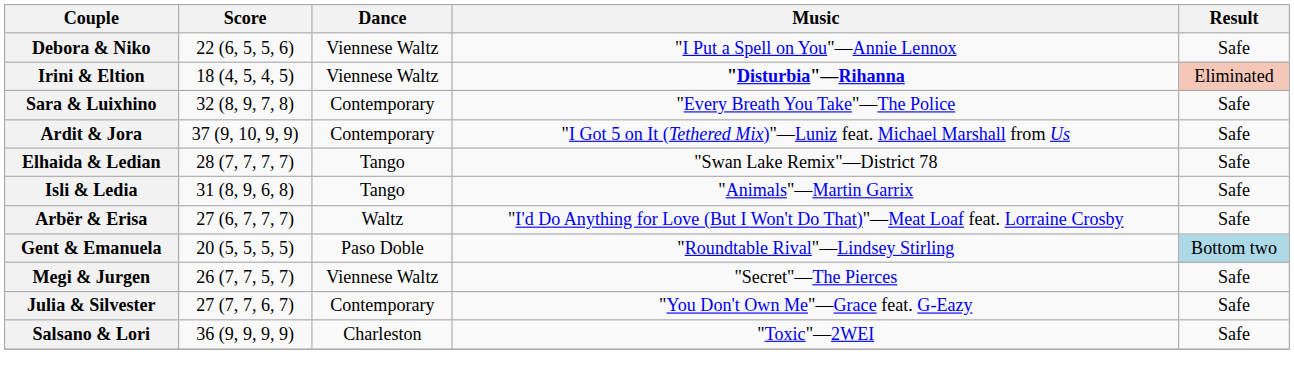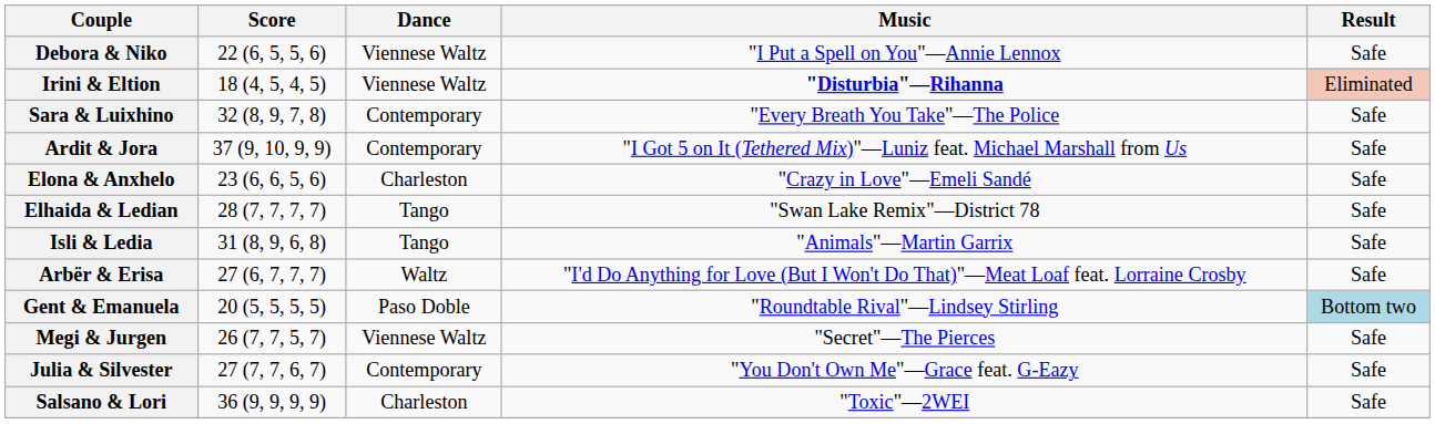 <table class="wikitable sortable" style="text-align:center; width: 90%">
 <tr>
 <th scope="col">Couple</th>
 <th scope="col">Score</th>
 <th scope="col" class="unsortable">Dance</th>
 <th scope="col" class="unsortable">Music</th>
 <th scope="col" class="unsortable">Result</th>
 </tr>
 <tr>
 <th scope="row">Debora & Niko</th>
 <td>22 (6, 5, 5, 6)</td>
 <td>Viennese Waltz</td>
 <td>"<a href='#'>I Put a Spell on You</a>"—<a href='#'>Annie Lennox</a></td>
 <td>Safe</td>
 </tr>
 <tr>
 <th scope="row">Irini & Eltion</th>
 <td>18 (4, 5, 4, 5)</td>
 <td>Viennese Waltz</td>
 <td><strong>"<a href='#'>Disturbia</a>"—<a href='#'>Rihanna</a></strong></td>
 <td bgcolor= f4c7b8>Eliminated</td>
 </tr>
 <tr>
 <th scope="row">Sara & Luixhino</th>
 <td>32 (8, 9, 7, 8)</td>
 <td>Contemporary</td>
 <td>"<a href='#'>Every Breath You Take</a>"—<a href='#'>The Police</a></td>
 <td>Safe</td>
 </tr>
 <tr>
 <th scope="row">Ardit & Jora</th>
 <td>37 (9, 10, 9, 9)</td>
 <td>Contemporary</td>
 <td>"<a href='#'>I Got 5 on It (<em>Tethered Mix</em>)</a>"—<a href='#'>Luniz</a> feat. <a href='#'>Michael Marshall</a> from  <em><a href='#'>Us</a></em></td>
+<td>Safe</td>
+</tr>
+<tr>
+<th scope="row">Elona & Anxhelo</th>
+<td>23 (6, 6, 5, 6)</td>
+<td>Charleston</td>
+<td>"<a href='#'>Crazy in Love</a>"—<a href='#'>Emeli Sandé</a></td>
 <td>Safe</td>
 </tr>
 <tr>
 <th scope="row">Elhaida & Ledian</th>
 <td>28 (7, 7, 7, 7)</td>
 <td>Tango</td>
 <td>"Swan Lake Remix"—District 78</td>
 <td>Safe</td>
 </tr>
 <tr>
 <th scope="row">Isli & Ledia</th>
 <td>31 (8, 9, 6, 8)</td>
 <td>Tango</td>
 <td>"<a href='#'>Animals</a>"—<a href='#'>Martin Garrix</a></td>
 <td>Safe</td>
 </tr>
 <tr>
 <th scope="row">Arbër & Erisa</th>
 <td>27 (6, 7, 7, 7)</td>
 <td>Waltz</td>
 <td>"<a href='#'>I'd Do Anything for Love (But I Won't Do That)</a>"—<a href='#'>Meat Loaf</a> feat. <a href='#'>Lorraine Crosby</a></td>
 <td>Safe</td>
 </tr>
 <tr>
 <th scope="row">Gent & Emanuela</th>
 <td>20 (5, 5, 5, 5)</td>
 <td>Paso Doble</td>
 <td>"<a href='#'>Roundtable Rival</a>"—<a href='#'>Lindsey Stirling</a></td>
 <td bgcolor=lightblue>Bottom two</td>
 </tr>
 <tr>
 <th scope="row">Megi & Jurgen</th>
 <td>26 (7, 7, 5, 7)</td>
 <td>Viennese Waltz</td>
 <td>"Secret"—<a href='#'>The Pierces</a></td>
 <td>Safe</td>
 </tr>
 <tr>
 <th scope="row">Julia & Silvester</th>
 <td>27 (7, 7, 6, 7)</td>
 <td>Contemporary</td>
 <td>"<a href='#'>You Don't Own Me</a>"—<a href='#'>Grace</a> feat. <a href='#'>G-Eazy</a></td>
 <td>Safe</td>
 </tr>
 <tr>
 <th scope="row">Salsano & Lori</th>
 <td>36 (9, 9, 9, 9)</td>
 <td>Charleston</td>
 <td>"<a href='#'>Toxic</a>"—<a href='#'>2WEI</a></td>
 <td>Safe</td>
 </tr>
 <tr>
 </tr>
 </table>
